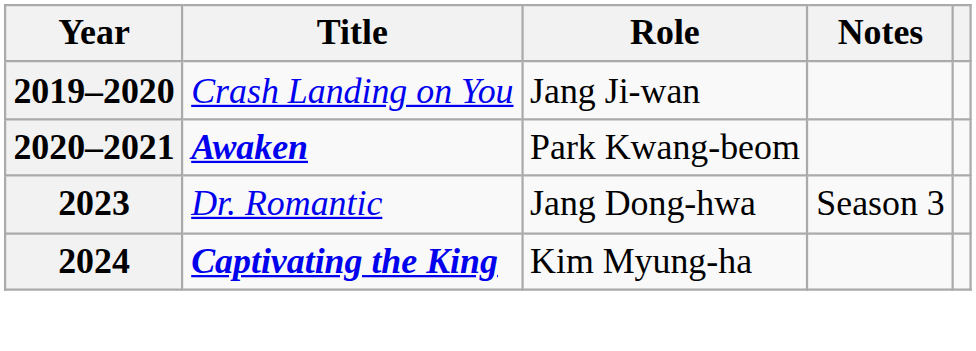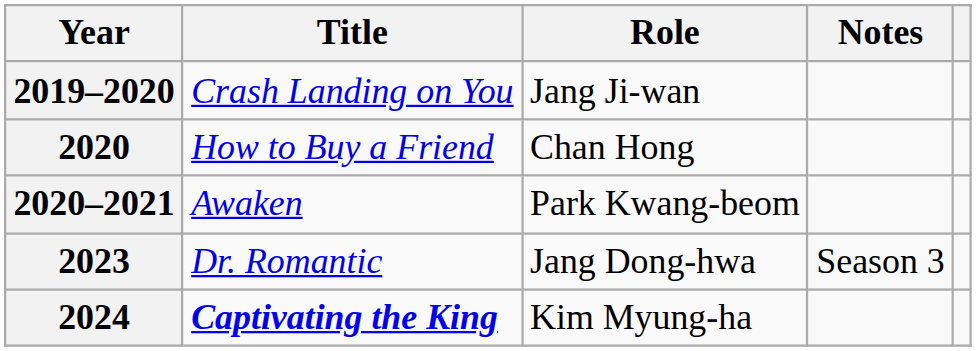 <table class="wikitable  plainrowheaders">
 <tr>
 <th scope="col">Year</th>
 <th scope="col">Title</th>
 <th scope="col">Role</th>
 <th>Notes</th>
 <th scope="col" class="unsortable"></th>
 </tr>
 <tr>
 <th scope="row" rowspan=1>2019–2020</th>
 <td><em><a href='#'>Crash Landing on You</a></em></td>
 <td>Jang Ji-wan</td>
 <td></td>
 <td style="text-align:center"></td>
 </tr>
 <tr>
+<th scope="row">2020</th>
+<td><em><a href='#'>How to Buy a Friend</a></em></td>
+<td>Chan Hong</td>
+<td></td>
+<td style="text-align:center"></td>
+</tr>
+<tr>
 <th scope="row">2020–2021</th>
-<td><strong><em><a href='#'>Awaken</a></em></strong></td>
+<td><em><a href='#'>Awaken</a></em></td>
 <td>Park Kwang-beom</td>
 <td></td>
 <td style="text-align:center"></td>
 </tr>
 <tr>
 <th scope="row">2023</th>
 <td><em><a href='#'>Dr. Romantic</a></em></td>
 <td>Jang Dong-hwa</td>
 <td>Season 3</td>
 <td style="text-align:center"></td>
 </tr>
 <tr>
 <th scope="row">2024</th>
 <td><strong><em><a href='#'>Captivating the King</a></em></strong></td>
 <td>Kim Myung-ha</td>
 <td></td>
 <td style="text-align:center"></td>
 </tr>
 </table>
